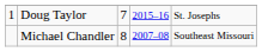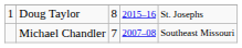 <table class="wikitable">
 <tr>
 </tr>
 <tr>
 <td>1</td>
 <td>Doug Taylor</td>
-<td>7</td>
+<td>8</td>
 <td style="font-size:80%;"><a href='#'>2015–16</a></td>
 <td style="font-size:80%;">St. Josephs</td>
 </tr>
 <tr>
 <td></td>
 <td>Michael Chandler</td>
-<td>8</td>
+<td>7</td>
 <td style="font-size:80%;"><a href='#'>2007–08</a></td>
 <td style="font-size:80%;">Southeast Missouri</td>
 </tr>
 </table>
